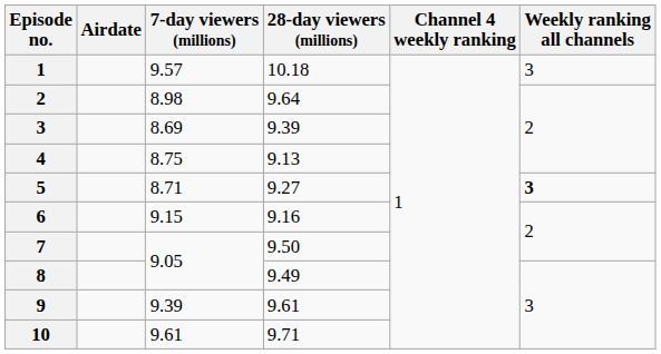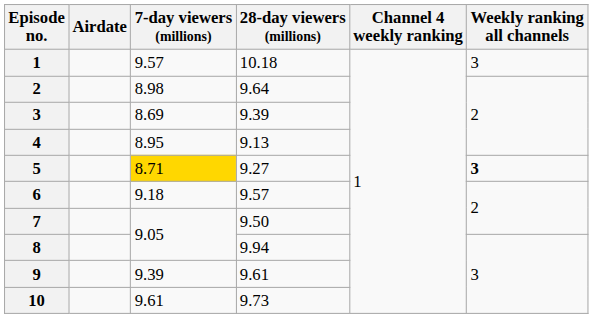 <table class="wikitable sortable defaultcenter col2left">
 <tr>
 <th scope="col">Episode<br>no.</th>
 <th scope="col">Airdate</th>
 <th scope="col">7-day viewers<br><small>(millions)</small></th>
 <th scope="col">28-day viewers<br><small>(millions)</small></th>
 <th scope="col">Channel 4<br>weekly ranking</th>
 <th scope="col">Weekly ranking<br>all channels</th>
 </tr>
 <tr>
 <th scope="row">1</th>
 <td></td>
 <td>9.57</td>
 <td>10.18</td>
 <td rowspan=10>1</td>
 <td>3</td>
 </tr>
 <tr>
 <th scope="row">2</th>
 <td></td>
 <td>8.98</td>
 <td>9.64</td>
 <td rowspan=3>2</td>
 </tr>
 <tr>
 <th scope="row">3</th>
 <td></td>
 <td>8.69</td>
 <td>9.39</td>
 </tr>
 <tr>
 <th scope="row">4</th>
 <td></td>
-<td>8.75</td>
+<td>8.95</td>
 <td>9.13</td>
 </tr>
 <tr>
 <th scope="row">5</th>
 <td></td>
-<td>8.71</td>
+<td style="background: gold;">8.71</td>
 <td>9.27</td>
 <td><strong>3</strong></td>
 </tr>
 <tr>
 <th scope="row">6</th>
 <td></td>
-<td>9.15</td>
-<td>9.16</td>
+<td>9.18</td>
+<td>9.57</td>
 <td rowspan=2>2</td>
 </tr>
 <tr>
 <th scope="row">7</th>
 <td></td>
 <td rowspan=2>9.05</td>
 <td>9.50</td>
 </tr>
 <tr>
 <th scope="row">8</th>
 <td></td>
-<td>9.49</td>
+<td>9.94</td>
 <td rowspan=3>3</td>
 </tr>
 <tr>
 <th scope="row">9</th>
 <td></td>
 <td>9.39</td>
 <td>9.61</td>
 </tr>
 <tr>
 <th scope="row">10</th>
 <td></td>
 <td>9.61</td>
-<td>9.71</td>
+<td>9.73</td>
 </tr>
 </table>
